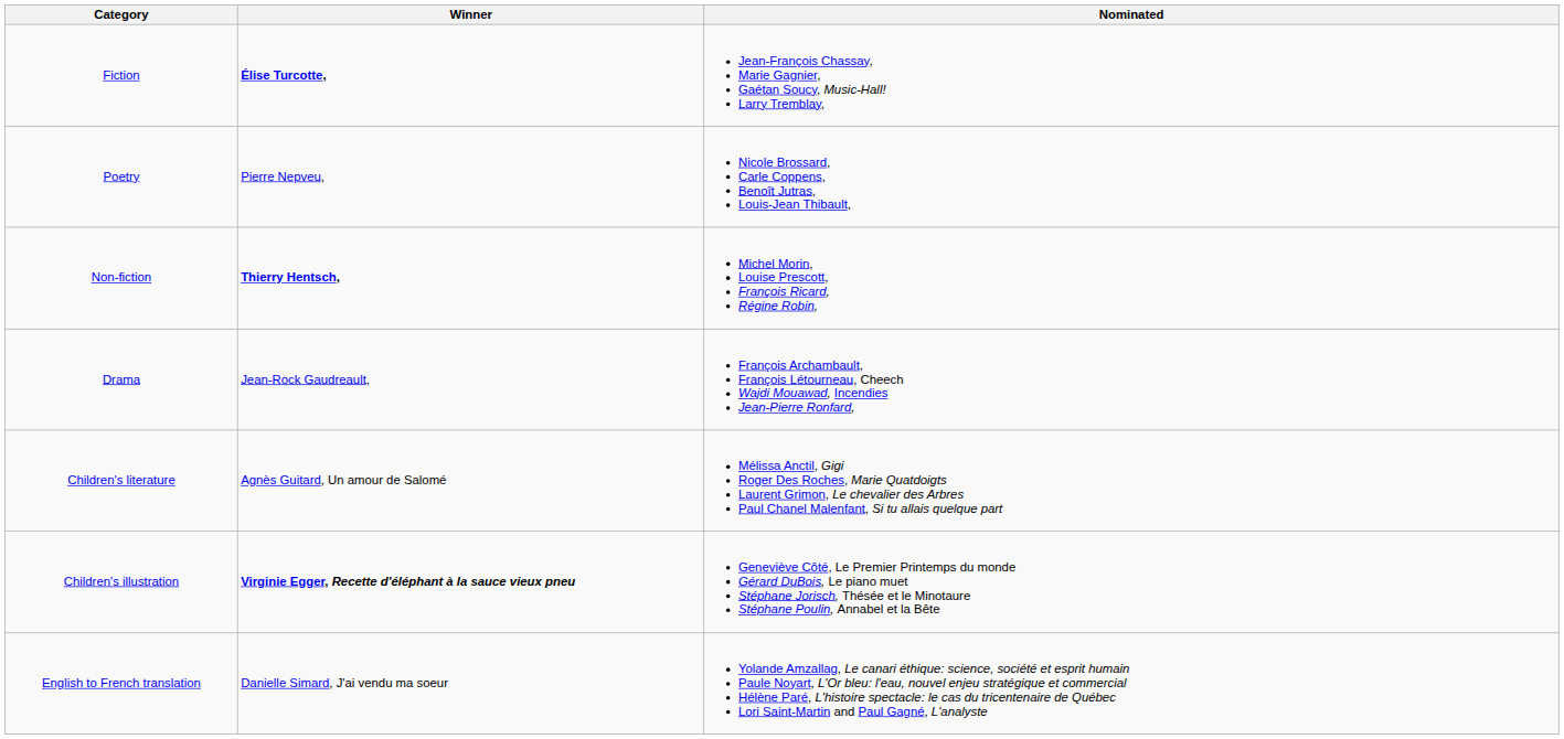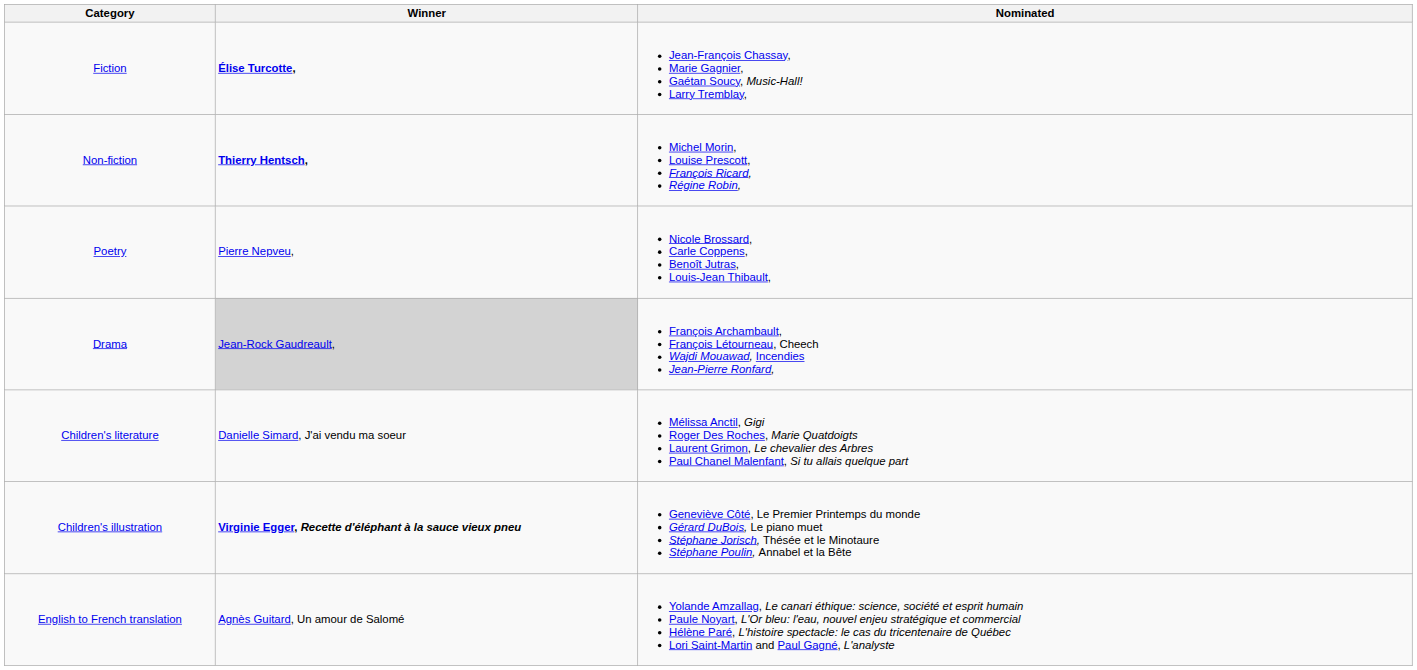 <table class="wikitable" width="100%">
 <tr>
 <th width=15%>Category</th>
 <th width=30%>Winner</th>
 <th width=55%>Nominated</th>
 </tr>
 <tr>
 <td align="center"><a href='#'>Fiction</a></td>
 <td> <strong><a href='#'>Élise Turcotte</a>, </strong></td>
 <td><br><ul><li><a href='#'>Jean-François Chassay</a>, <em></em></li><li><a href='#'>Marie Gagnier</a>, </li><li><a href='#'>Gaétan Soucy</a>, <em>Music-Hall!</em></li><li><a href='#'>Larry Tremblay</a>, </li></ul></td>
 </tr>
 <tr>
+<td align="center"><a href='#'>Non-fiction</a></td>
+<td> <strong><a href='#'>Thierry Hentsch</a>, <em><strong><em></td>
+<td><br><ul><li><a href='#'>Michel Morin</a>, </li><li><a href='#'>Louise Prescott</a>, </em><em></li><li><a href='#'>François Ricard</a>, </em><em></li><li><a href='#'>Régine Robin</a>, </li></ul></td>
+</tr>
+<tr>
 <td align="center"><a href='#'>Poetry</a></td>
 <td> </strong><a href='#'>Pierre Nepveu</a>, <strong></td>
 <td><br><ul><li><a href='#'>Nicole Brossard</a>, </li><li><a href='#'>Carle Coppens</a>, </li><li><a href='#'>Benoît Jutras</a>, </li><li><a href='#'>Louis-Jean Thibault</a>, </li></ul></td>
 </tr>
 <tr>
-<td align="center"><a href='#'>Non-fiction</a></td>
-<td> <strong><a href='#'>Thierry Hentsch</a>, <em><strong><em></td>
-<td><br><ul><li><a href='#'>Michel Morin</a>, </li><li><a href='#'>Louise Prescott</a>, </em><em></li><li><a href='#'>François Ricard</a>, </em><em></li><li><a href='#'>Régine Robin</a>, </li></ul></td>
-</tr>
-<tr>
 <td align="center"><a href='#'>Drama</a></td>
-<td> </strong><a href='#'>Jean-Rock Gaudreault</a>, <strong></td>
+<td style="background: lightgrey;"> </strong><a href='#'>Jean-Rock Gaudreault</a>, <strong></td>
 <td><br><ul><li><a href='#'>François Archambault</a>, </li><li><a href='#'>François Létourneau</a>, </em>Cheech<em></li><li><a href='#'>Wajdi Mouawad</a>, </em><a href='#'>Incendies</a><em></li><li><a href='#'>Jean-Pierre Ronfard</a>, </li></ul></td>
 </tr>
 <tr>
 <td align="center"><a href='#'>Children's literature</a></td>
-<td> </strong><a href='#'>Agnès Guitard</a>, </em>Un amour de Salomé</em></strong></td>
+<td> </strong><a href='#'>Danielle Simard</a>, </em>J'ai vendu ma soeur</em></strong></td>
 <td><br><ul><li><a href='#'>Mélissa Anctil</a>, <em>Gigi</em></li><li><a href='#'>Roger Des Roches</a>, <em>Marie Quatdoigts</em></li><li><a href='#'>Laurent Grimon</a>, <em>Le chevalier des Arbres</em></li><li><a href='#'>Paul Chanel Malenfant</a>, <em>Si tu allais quelque part</em></li></ul></td>
 </tr>
 <tr>
 <td align="center"><a href='#'>Children's illustration</a></td>
 <td> <strong><a href='#'>Virginie Egger</a>, <em>Recette d'éléphant à la sauce vieux pneu<strong><em></td>
 <td><br><ul><li><a href='#'>Geneviève Côté</a>, </em>Le Premier Printemps du monde<em></li><li><a href='#'>Gérard DuBois</a>, </em>Le piano muet<em></li><li><a href='#'>Stéphane Jorisch</a>, </em>Thésée et le Minotaure<em></li><li><a href='#'>Stéphane Poulin</a>, </em>Annabel et la Bête<em></li></ul></td>
 </tr>
 <tr>
 <td align="center"><a href='#'>English to French translation</a></td>
-<td> </strong><a href='#'>Danielle Simard</a>, </em>J'ai vendu ma soeur</em></strong></td>
+<td> </strong><a href='#'>Agnès Guitard</a>, </em>Un amour de Salomé</em></strong></td>
 <td><br><ul><li><a href='#'>Yolande Amzallag</a>, <em>Le canari éthique: science, société et esprit humain</em></li><li><a href='#'>Paule Noyart</a>, <em>L'Or bleu: l'eau, nouvel enjeu stratégique et commercial</em></li><li><a href='#'>Hélène Paré</a>, <em>L'histoire spectacle: le cas du tricentenaire de Québec</em></li><li><a href='#'>Lori Saint-Martin</a> and <a href='#'>Paul Gagné</a>, <em>L'analyste</em></li></ul></td>
 </tr>
 </table>
